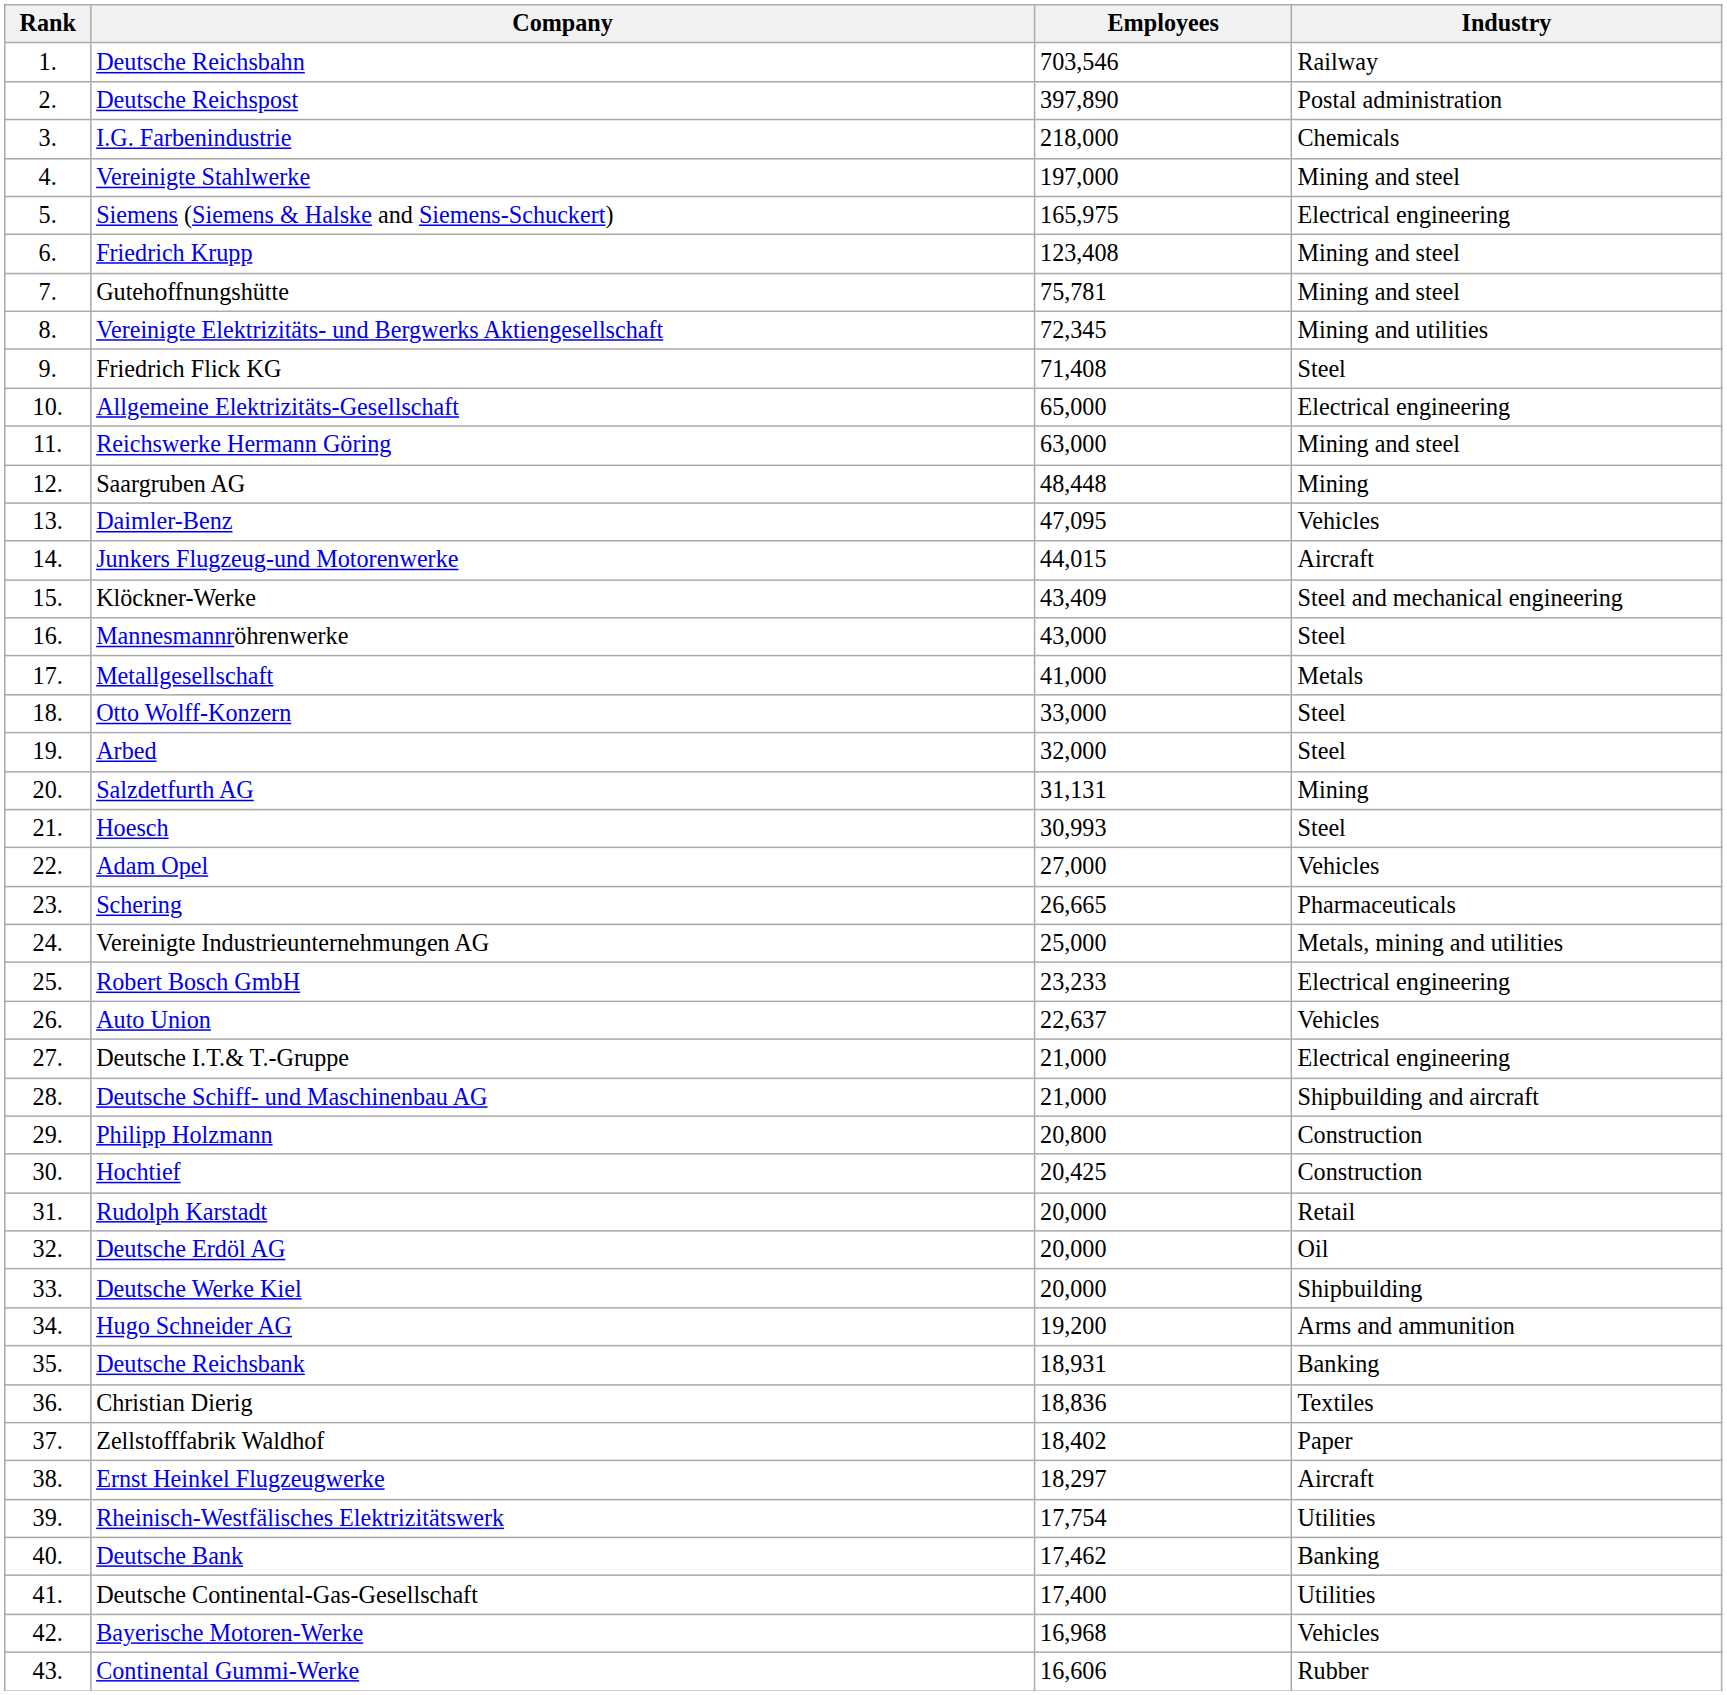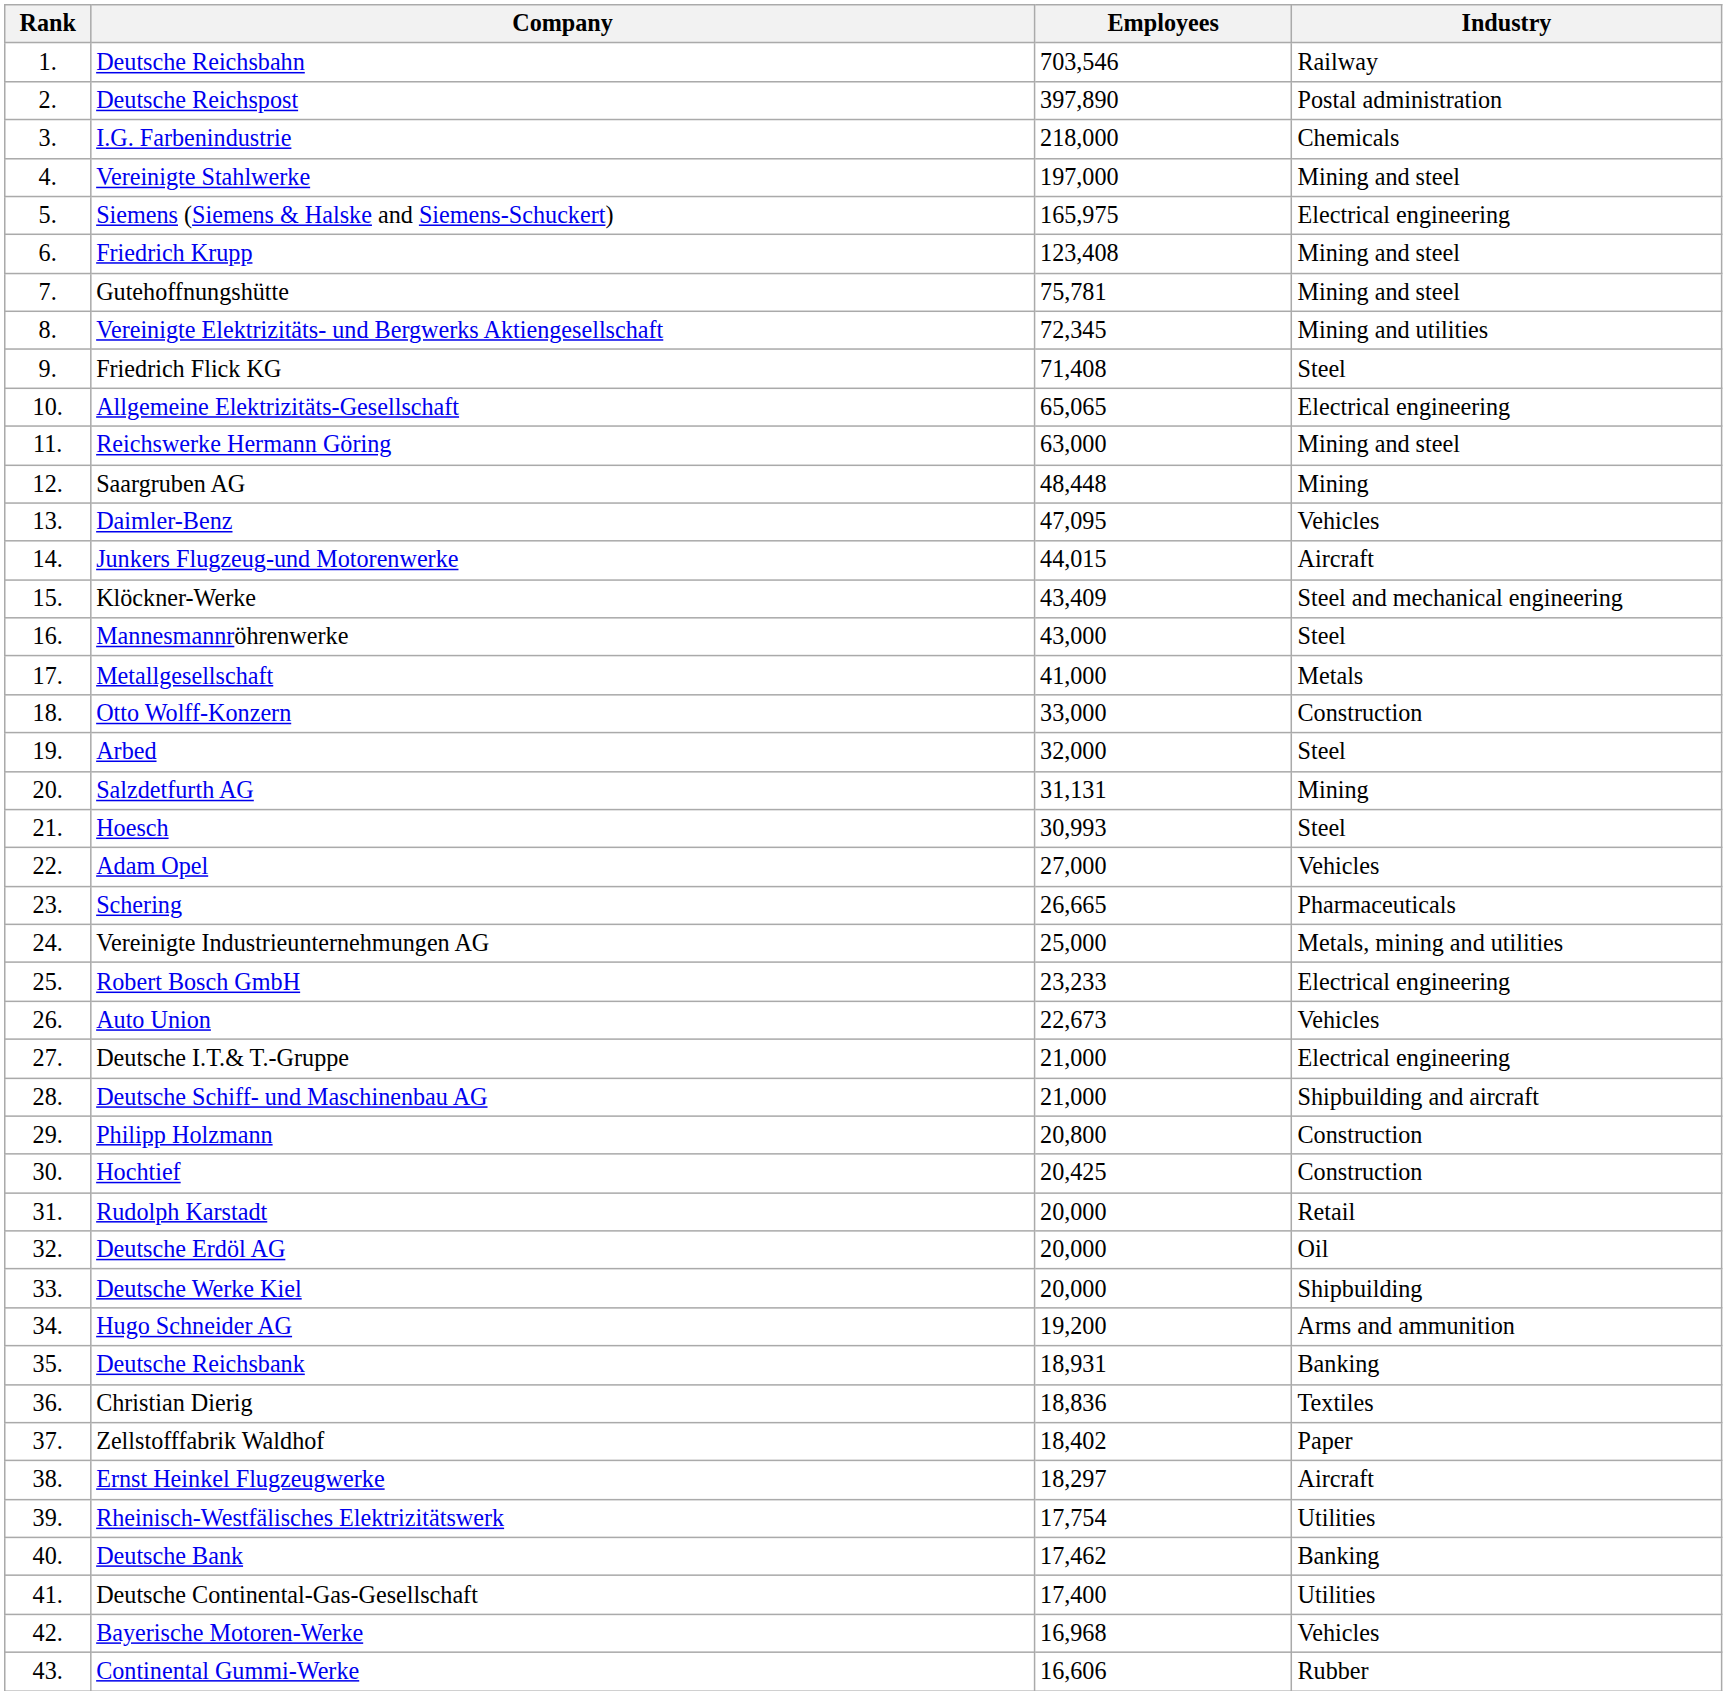 <table class="wikitable sortable" width="90%" style="background:#ffffff;">
 <tr>
 <th width="5%">Rank</th>
 <th width="55%">Company</th>
 <th width="15%">Employees</th>
 <th width="25%">Industry</th>
 </tr>
 <tr>
 <td align="center">1.</td>
 <td><a href='#'>Deutsche Reichsbahn</a></td>
 <td>703,546</td>
 <td>Railway</td>
 </tr>
 <tr>
 <td align="center">2.</td>
 <td><a href='#'>Deutsche Reichspost</a></td>
 <td>397,890</td>
 <td>Postal administration</td>
 </tr>
 <tr>
 <td align="center">3.</td>
 <td><a href='#'>I.G. Farbenindustrie</a></td>
 <td>218,000</td>
 <td>Chemicals</td>
 </tr>
 <tr>
 <td align="center">4.</td>
 <td><a href='#'>Vereinigte Stahlwerke</a></td>
 <td>197,000</td>
 <td>Mining and steel</td>
 </tr>
 <tr>
 <td align="center">5.</td>
 <td><a href='#'>Siemens</a> (<a href='#'>Siemens & Halske</a> and <a href='#'>Siemens-Schuckert</a>)</td>
 <td>165,975</td>
 <td>Electrical engineering</td>
 </tr>
 <tr>
 <td align="center">6.</td>
 <td><a href='#'>Friedrich Krupp</a></td>
 <td>123,408</td>
 <td>Mining and steel</td>
 </tr>
 <tr>
 <td align="center">7.</td>
 <td>Gutehoffnungshütte</td>
 <td>75,781</td>
 <td>Mining and steel</td>
 </tr>
 <tr>
 <td align="center">8.</td>
 <td><a href='#'>Vereinigte Elektrizitäts- und Bergwerks Aktiengesellschaft</a></td>
 <td>72,345</td>
 <td>Mining and utilities</td>
 </tr>
 <tr>
 <td align="center">9.</td>
 <td>Friedrich Flick KG</td>
 <td>71,408</td>
 <td>Steel</td>
 </tr>
 <tr>
 <td align="center">10.</td>
 <td><a href='#'>Allgemeine Elektrizitäts-Gesellschaft</a></td>
-<td>65,000</td>
+<td>65,065</td>
 <td>Electrical engineering</td>
 </tr>
 <tr>
 <td align="center">11.</td>
 <td><a href='#'>Reichswerke Hermann Göring</a></td>
 <td>63,000</td>
 <td>Mining and steel</td>
 </tr>
 <tr>
 <td align="center">12.</td>
 <td>Saargruben AG</td>
 <td>48,448</td>
 <td>Mining</td>
 </tr>
 <tr>
 <td align="center">13.</td>
 <td><a href='#'>Daimler-Benz</a></td>
 <td>47,095</td>
 <td>Vehicles</td>
 </tr>
 <tr>
 <td align="center">14.</td>
 <td><a href='#'>Junkers Flugzeug-und Motorenwerke</a></td>
 <td>44,015</td>
 <td>Aircraft</td>
 </tr>
 <tr>
 <td align="center">15.</td>
 <td>Klöckner-Werke</td>
 <td>43,409</td>
 <td>Steel and mechanical engineering</td>
 </tr>
 <tr>
 <td align="center">16.</td>
 <td><a href='#'>Mannesmannr</a>öhrenwerke</td>
 <td>43,000</td>
 <td>Steel</td>
 </tr>
 <tr>
 <td align="center">17.</td>
 <td><a href='#'>Metallgesellschaft</a></td>
 <td>41,000</td>
 <td>Metals</td>
 </tr>
 <tr>
 <td align="center">18.</td>
 <td><a href='#'>Otto Wolff-Konzern</a></td>
 <td>33,000</td>
-<td>Steel</td>
+<td>Construction</td>
 </tr>
 <tr>
 <td align="center">19.</td>
 <td><a href='#'>Arbed</a></td>
 <td>32,000</td>
 <td>Steel</td>
 </tr>
 <tr>
 <td align="center">20.</td>
 <td><a href='#'>Salzdetfurth AG</a></td>
 <td>31,131</td>
 <td>Mining</td>
 </tr>
 <tr>
 <td align="center">21.</td>
 <td><a href='#'>Hoesch</a></td>
 <td>30,993</td>
 <td>Steel</td>
 </tr>
 <tr>
 <td align="center">22.</td>
 <td><a href='#'>Adam Opel</a></td>
 <td>27,000</td>
 <td>Vehicles</td>
 </tr>
 <tr>
 <td align="center">23.</td>
 <td><a href='#'>Schering</a></td>
 <td>26,665</td>
 <td>Pharmaceuticals</td>
 </tr>
 <tr>
 <td align="center">24.</td>
 <td>Vereinigte Industrieunternehmungen AG</td>
 <td>25,000</td>
 <td>Metals, mining and utilities</td>
 </tr>
 <tr>
 <td align="center">25.</td>
 <td><a href='#'>Robert Bosch GmbH</a></td>
 <td>23,233</td>
 <td>Electrical engineering</td>
 </tr>
 <tr>
 <td align="center">26.</td>
 <td><a href='#'>Auto Union</a></td>
-<td>22,637</td>
+<td>22,673</td>
 <td>Vehicles</td>
 </tr>
 <tr>
 <td align="center">27.</td>
 <td>Deutsche I.T.& T.-Gruppe</td>
 <td>21,000</td>
 <td>Electrical engineering</td>
 </tr>
 <tr>
 <td align="center">28.</td>
 <td><a href='#'>Deutsche Schiff- und Maschinenbau AG</a></td>
 <td>21,000</td>
 <td>Shipbuilding and aircraft</td>
 </tr>
 <tr>
 <td align="center">29.</td>
 <td><a href='#'>Philipp Holzmann</a></td>
 <td>20,800</td>
 <td>Construction</td>
 </tr>
 <tr>
 <td align="center">30.</td>
 <td><a href='#'>Hochtief</a></td>
 <td>20,425</td>
 <td>Construction</td>
 </tr>
 <tr>
 <td align="center">31.</td>
 <td><a href='#'>Rudolph Karstadt</a></td>
 <td>20,000</td>
 <td>Retail</td>
 </tr>
 <tr>
 <td align="center">32.</td>
 <td><a href='#'>Deutsche Erdöl AG</a></td>
 <td>20,000</td>
 <td>Oil</td>
 </tr>
 <tr>
 <td align="center">33.</td>
 <td><a href='#'>Deutsche Werke Kiel</a></td>
 <td>20,000</td>
 <td>Shipbuilding</td>
 </tr>
 <tr>
 <td align="center">34.</td>
 <td><a href='#'>Hugo Schneider AG</a></td>
 <td>19,200</td>
 <td>Arms and ammunition</td>
 </tr>
 <tr>
 <td align="center">35.</td>
 <td><a href='#'>Deutsche Reichsbank</a></td>
 <td>18,931</td>
 <td>Banking</td>
 </tr>
 <tr>
 <td align="center">36.</td>
 <td>Christian Dierig</td>
 <td>18,836</td>
 <td>Textiles</td>
 </tr>
 <tr>
 <td align="center">37.</td>
 <td>Zellstofffabrik Waldhof</td>
 <td>18,402</td>
 <td>Paper</td>
 </tr>
 <tr>
 <td align="center">38.</td>
 <td><a href='#'>Ernst Heinkel Flugzeugwerke</a></td>
 <td>18,297</td>
 <td>Aircraft</td>
 </tr>
 <tr>
 <td align="center">39.</td>
 <td><a href='#'>Rheinisch-Westfälisches Elektrizitätswerk</a></td>
 <td>17,754</td>
 <td>Utilities</td>
 </tr>
 <tr>
 <td align="center">40.</td>
 <td><a href='#'>Deutsche Bank</a></td>
 <td>17,462</td>
 <td>Banking</td>
 </tr>
 <tr>
 <td align="center">41.</td>
 <td>Deutsche Continental-Gas-Gesellschaft</td>
 <td>17,400</td>
 <td>Utilities</td>
 </tr>
 <tr>
 <td align="center">42.</td>
 <td><a href='#'>Bayerische Motoren-Werke</a></td>
 <td>16,968</td>
 <td>Vehicles</td>
 </tr>
 <tr>
 <td align="center">43.</td>
 <td><a href='#'>Continental Gummi-Werke</a></td>
 <td>16,606</td>
 <td>Rubber</td>
 </tr>
 <tr>
 </tr>
 </table>
